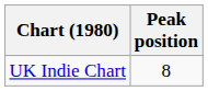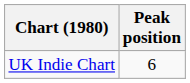 <table class="wikitable sortable">
 <tr>
 <th scope="col">Chart (1980)</th>
 <th scope="col">Peak<br>position</th>
 </tr>
 <tr>
 <td><a href='#'>UK Indie Chart</a></td>
-<td style="text-align:center;">8</td>
+<td style="text-align:center;">6</td>
 </tr>
 </table>
